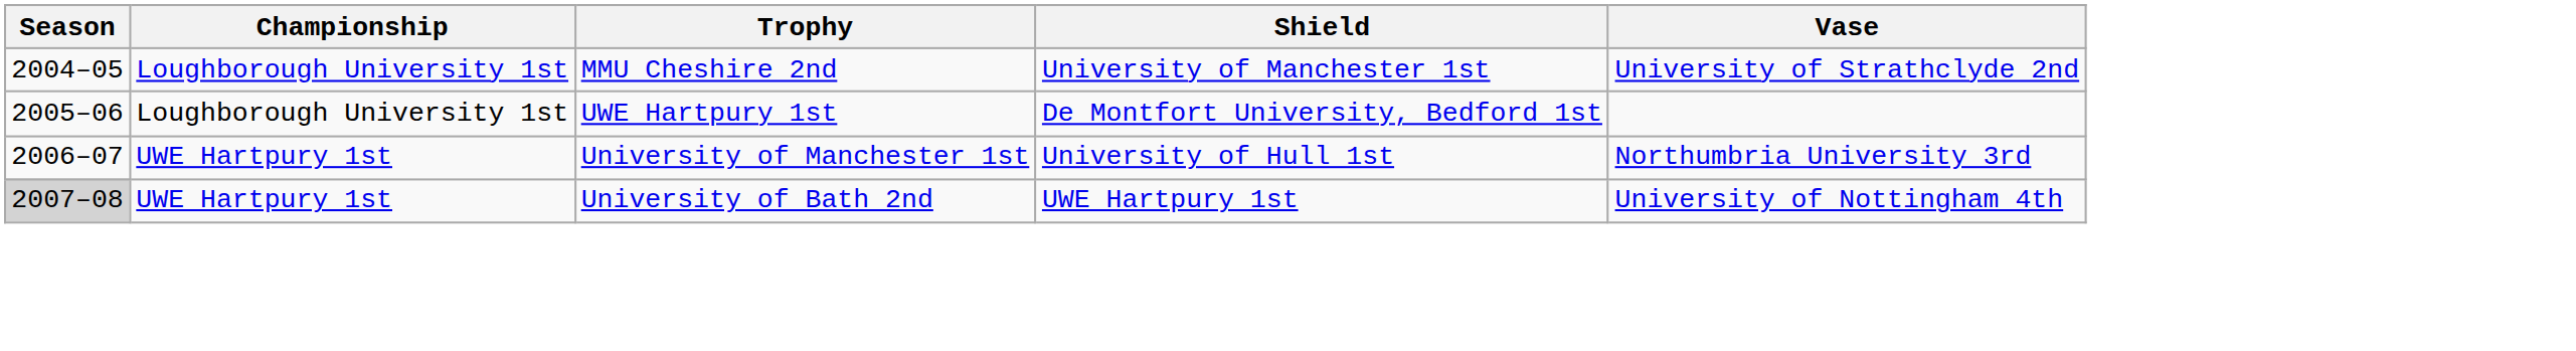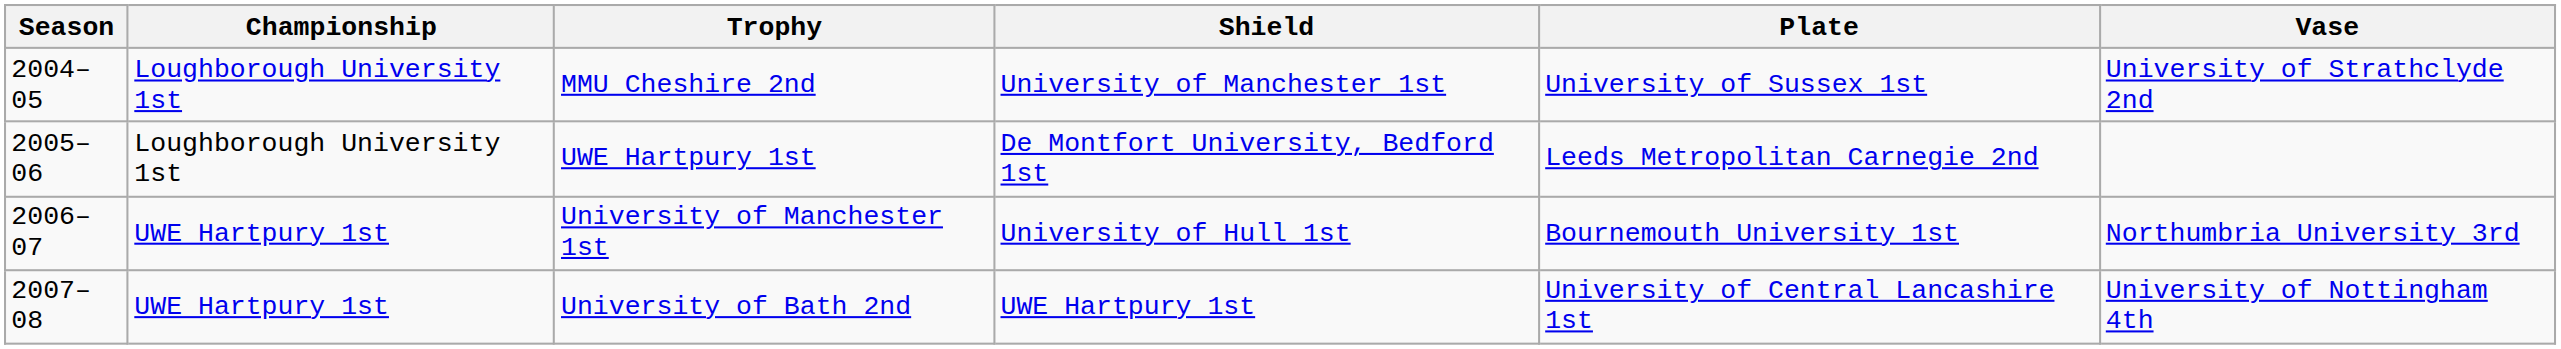 <table class="wikitable">
 <tr>
 <th>Season</th>
 <th>Championship</th>
 <th>Trophy</th>
 <th>Shield</th>
+<th>Plate</th>
 <th>Vase</th>
 </tr>
 <tr>
 <td>2004–05</td>
 <td><a href='#'>Loughborough University 1st</a></td>
 <td><a href='#'>MMU Cheshire 2nd</a></td>
 <td><a href='#'>University of Manchester 1st</a></td>
+<td><a href='#'>University of Sussex 1st</a></td>
 <td><a href='#'>University of Strathclyde 2nd</a></td>
 </tr>
 <tr>
 <td>2005–06</td>
 <td>Loughborough University 1st</td>
 <td><a href='#'>UWE Hartpury 1st</a></td>
 <td><a href='#'>De Montfort University, Bedford 1st</a></td>
+<td><a href='#'>Leeds Metropolitan Carnegie 2nd</a></td>
 <td></td>
 </tr>
 <tr>
 <td>2006–07</td>
 <td><a href='#'>UWE Hartpury 1st</a></td>
 <td><a href='#'>University of Manchester 1st</a></td>
 <td><a href='#'>University of Hull 1st</a></td>
+<td><a href='#'>Bournemouth University 1st</a></td>
 <td><a href='#'>Northumbria University 3rd</a></td>
 </tr>
 <tr>
-<td style="background: lightgrey;">2007–08</td>
+<td>2007–08</td>
 <td><a href='#'>UWE Hartpury 1st</a></td>
 <td><a href='#'>University of Bath 2nd</a></td>
 <td><a href='#'>UWE Hartpury 1st</a></td>
+<td><a href='#'>University of Central Lancashire 1st</a></td>
 <td><a href='#'>University of Nottingham 4th</a></td>
 </tr>
 </table>
